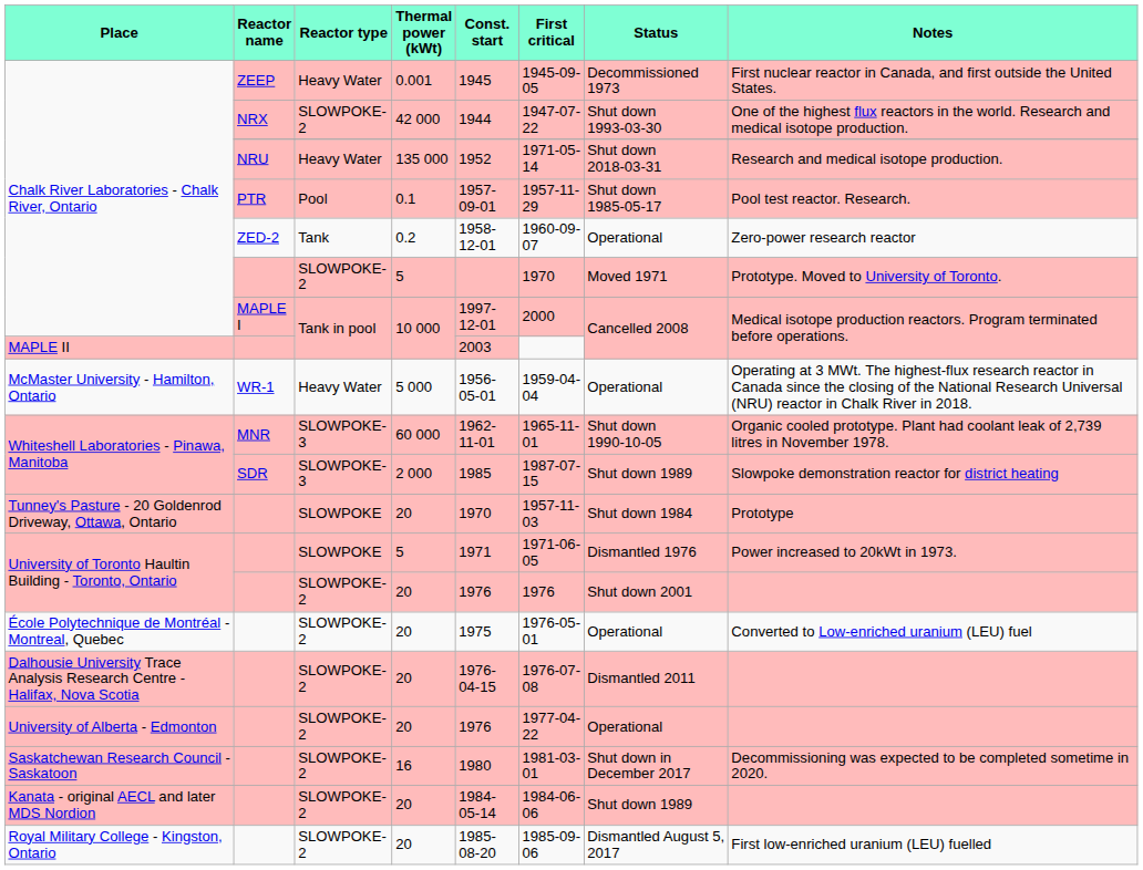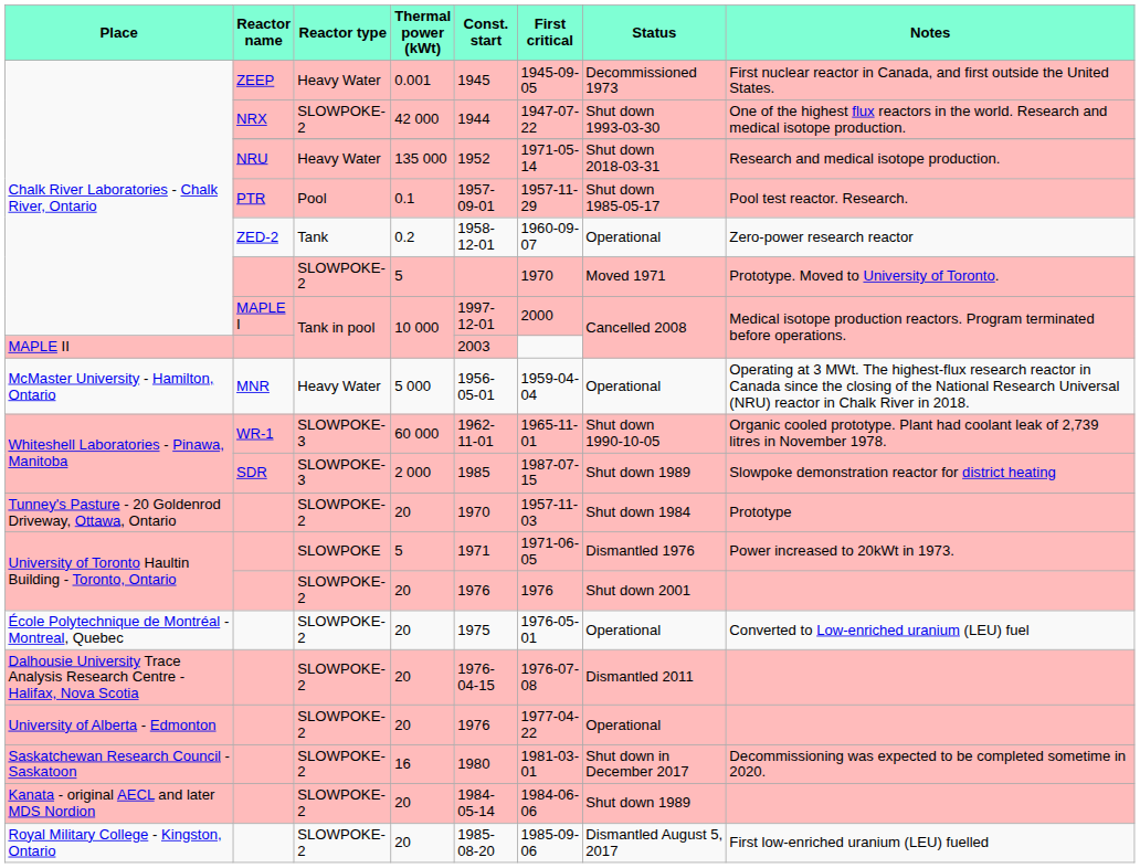 <table class="wikitable">
 <tr>
 <th scope="row" style="background:#7FFFD4;">Place</th>
 <th scope="row" style="background:#7FFFD4;width: 60px;">Reactor name</th>
 <th scope="row" style="background:#7FFFD4;">Reactor type</th>
 <th scope="col" style="background:#7FFFD4;width: 50px;">Thermal power (kWt)</th>
 <th style="background:#7FFFD4;">Const. start</th>
 <th scope="row" style="background:#7FFFD4;">First critical</th>
 <th style="background:#7FFFD4;">Status</th>
 <th style="background:#7FFFD4;">Notes</th>
 </tr>
 <tr>
 <td scope="row" rowspan="8"><a href='#'>Chalk River Laboratories</a> - <a href='#'>Chalk River, Ontario</a></td>
 <td scope="row" style="background:#FFBBBB;"><a href='#'>ZEEP</a></td>
 <td style="background:#FFBBBB;">Heavy Water</td>
 <td style="background:#FFBBBB;">0.001</td>
 <td style="background:#FFBBBB;">1945</td>
 <td style="background:#FFBBBB;">1945-09-05</td>
 <td style="background:#FFBBBB;">Decommissioned<br>1973</td>
 <td style="background:#FFBBBB;">First nuclear reactor in Canada, and first outside the United States.</td>
 </tr>
 <tr style="background:#FFBBBB;">
 <td><a href='#'>NRX</a></td>
 <td>SLOWPOKE-2</td>
 <td>42 000</td>
 <td>1944</td>
 <td>1947-07-22</td>
 <td>Shut down<br>1993-03-30</td>
 <td>One of the highest <a href='#'>flux</a> reactors in the world. Research and medical isotope production.</td>
 </tr>
 <tr>
 </tr>
 <tr style="background:#FFBBBB;">
 <td><a href='#'>NRU</a></td>
 <td>Heavy Water</td>
 <td>135 000</td>
 <td>1952</td>
 <td>1971-05-14</td>
 <td>Shut down<br>2018-03-31</td>
 <td>Research and medical isotope production.</td>
 </tr>
 <tr style="background:#FFBBBB;">
 <td><a href='#'>PTR</a></td>
 <td>Pool</td>
 <td>0.1</td>
 <td>1957-09-01</td>
 <td>1957-11-29</td>
 <td>Shut down<br>1985-05-17</td>
 <td>Pool test reactor. Research.</td>
 </tr>
 <tr>
 <td><a href='#'>ZED-2</a></td>
 <td>Tank</td>
 <td>0.2</td>
 <td>1958-12-01</td>
 <td>1960-09-07</td>
 <td>Operational</td>
 <td>Zero-power research reactor</td>
 </tr>
 <tr style="background:#FFBBBB;">
 <td></td>
 <td>SLOWPOKE-2</td>
 <td>5</td>
 <td></td>
 <td>1970</td>
 <td>Moved 1971</td>
 <td>Prototype. Moved to <a href='#'>University of Toronto</a>.</td>
 </tr>
 <tr style="background:#FFBBBB;">
 <td><a href='#'>MAPLE</a> I</td>
 <td rowspan="2">Tank in pool</td>
 <td rowspan="2">10 000</td>
 <td>1997-12-01</td>
 <td>2000</td>
 <td rowspan="2">Cancelled 2008</td>
 <td rowspan="2">Medical isotope production reactors. Program terminated before operations.</td>
 </tr>
 <tr style="background:#FFBBBB;">
 <td><a href='#'>MAPLE</a> II</td>
 <td></td>
 <td>2003</td>
 </tr>
 <tr>
 <td><a href='#'>McMaster University</a> - <a href='#'>Hamilton, Ontario</a></td>
-<td><a href='#'>WR-1</a></td>
+<td><a href='#'>MNR</a></td>
 <td>Heavy Water</td>
 <td>5 000</td>
 <td>1956-05-01</td>
 <td>1959-04-04</td>
 <td>Operational</td>
 <td>Operating at 3 MWt. The highest-flux research reactor in Canada since the closing of the National Research Universal (NRU) reactor in Chalk River in 2018.</td>
 </tr>
 <tr style="background:#FFBBBB;">
 <td rowspan="2"><a href='#'>Whiteshell Laboratories</a> - <a href='#'>Pinawa, Manitoba</a></td>
-<td><a href='#'>MNR</a></td>
+<td><a href='#'>WR-1</a></td>
 <td>SLOWPOKE-3</td>
 <td>60 000</td>
 <td>1962-11-01</td>
 <td>1965-11-01</td>
 <td>Shut down<br>1990-10-05</td>
 <td>Organic cooled prototype. Plant had coolant leak of 2,739 litres in November 1978.</td>
 </tr>
 <tr style="background:#FFBBBB;">
 <td><a href='#'>SDR</a></td>
 <td>SLOWPOKE-3</td>
 <td>2 000</td>
 <td>1985</td>
 <td>1987-07-15</td>
 <td>Shut down 1989</td>
 <td>Slowpoke demonstration reactor for <a href='#'>district heating</a></td>
 </tr>
 <tr style="background:#FFBBBB;">
 <td><a href='#'>Tunney's Pasture</a> - 20 Goldenrod Driveway, <a href='#'>Ottawa</a>, Ontario</td>
 <td></td>
-<td>SLOWPOKE</td>
+<td>SLOWPOKE-2</td>
 <td>20</td>
 <td>1970</td>
 <td>1957-11-03</td>
 <td>Shut down 1984</td>
 <td>Prototype</td>
 </tr>
 <tr style="background:#FFBBBB;">
 <td rowspan="2"><a href='#'>University of Toronto</a> Haultin Building - <a href='#'>Toronto, Ontario</a></td>
 <td></td>
 <td>SLOWPOKE</td>
 <td>5</td>
 <td>1971</td>
 <td>1971-06-05</td>
 <td>Dismantled 1976</td>
 <td>Power increased to 20kWt in 1973.</td>
 </tr>
 <tr style="background:#FFBBBB;">
 <td></td>
 <td>SLOWPOKE-2</td>
 <td>20</td>
 <td>1976</td>
 <td>1976</td>
 <td>Shut down 2001</td>
 <td></td>
 </tr>
 <tr>
 <td><a href='#'>École Polytechnique de Montréal</a> - <a href='#'>Montreal</a>, Quebec</td>
 <td></td>
 <td>SLOWPOKE-2</td>
 <td>20</td>
 <td>1975</td>
 <td>1976-05-01</td>
 <td>Operational</td>
 <td>Converted to <a href='#'>Low-enriched uranium</a> (LEU) fuel</td>
 </tr>
 <tr style="background:#FFBBBB;">
 <td><a href='#'>Dalhousie University</a> Trace Analysis Research Centre - <a href='#'>Halifax, Nova Scotia</a></td>
 <td></td>
 <td>SLOWPOKE-2</td>
 <td>20</td>
 <td>1976-04-15</td>
 <td>1976-07-08</td>
 <td>Dismantled 2011</td>
 <td></td>
 </tr>
 <tr style="background:#FFBBBB;">
 <td><a href='#'>University of Alberta</a> - <a href='#'>Edmonton</a></td>
 <td></td>
 <td>SLOWPOKE-2</td>
 <td>20</td>
 <td>1976</td>
 <td>1977-04-22</td>
 <td>Operational</td>
 <td></td>
 </tr>
 <tr style="background:#FFBBBB;">
 <td><a href='#'>Saskatchewan Research Council</a> - <a href='#'>Saskatoon</a></td>
 <td></td>
 <td>SLOWPOKE-2</td>
 <td>16</td>
 <td>1980</td>
 <td>1981-03-01</td>
 <td>Shut down in December 2017</td>
 <td>Decommissioning was expected to be completed sometime in 2020.</td>
 </tr>
 <tr style="background:#FFBBBB;">
 <td><a href='#'>Kanata</a> - original <a href='#'>AECL</a> and later <a href='#'>MDS Nordion</a></td>
 <td></td>
 <td>SLOWPOKE-2</td>
 <td>20</td>
 <td>1984-05-14</td>
 <td>1984-06-06</td>
 <td>Shut down 1989</td>
 <td></td>
 </tr>
 <tr>
 <td><a href='#'>Royal Military College</a> - <a href='#'>Kingston, Ontario</a></td>
 <td></td>
 <td>SLOWPOKE-2</td>
 <td>20</td>
 <td>1985-08-20</td>
 <td>1985-09-06</td>
 <td>Dismantled August 5, 2017</td>
 <td>First low-enriched uranium (LEU) fuelled</td>
 </tr>
 </table>
